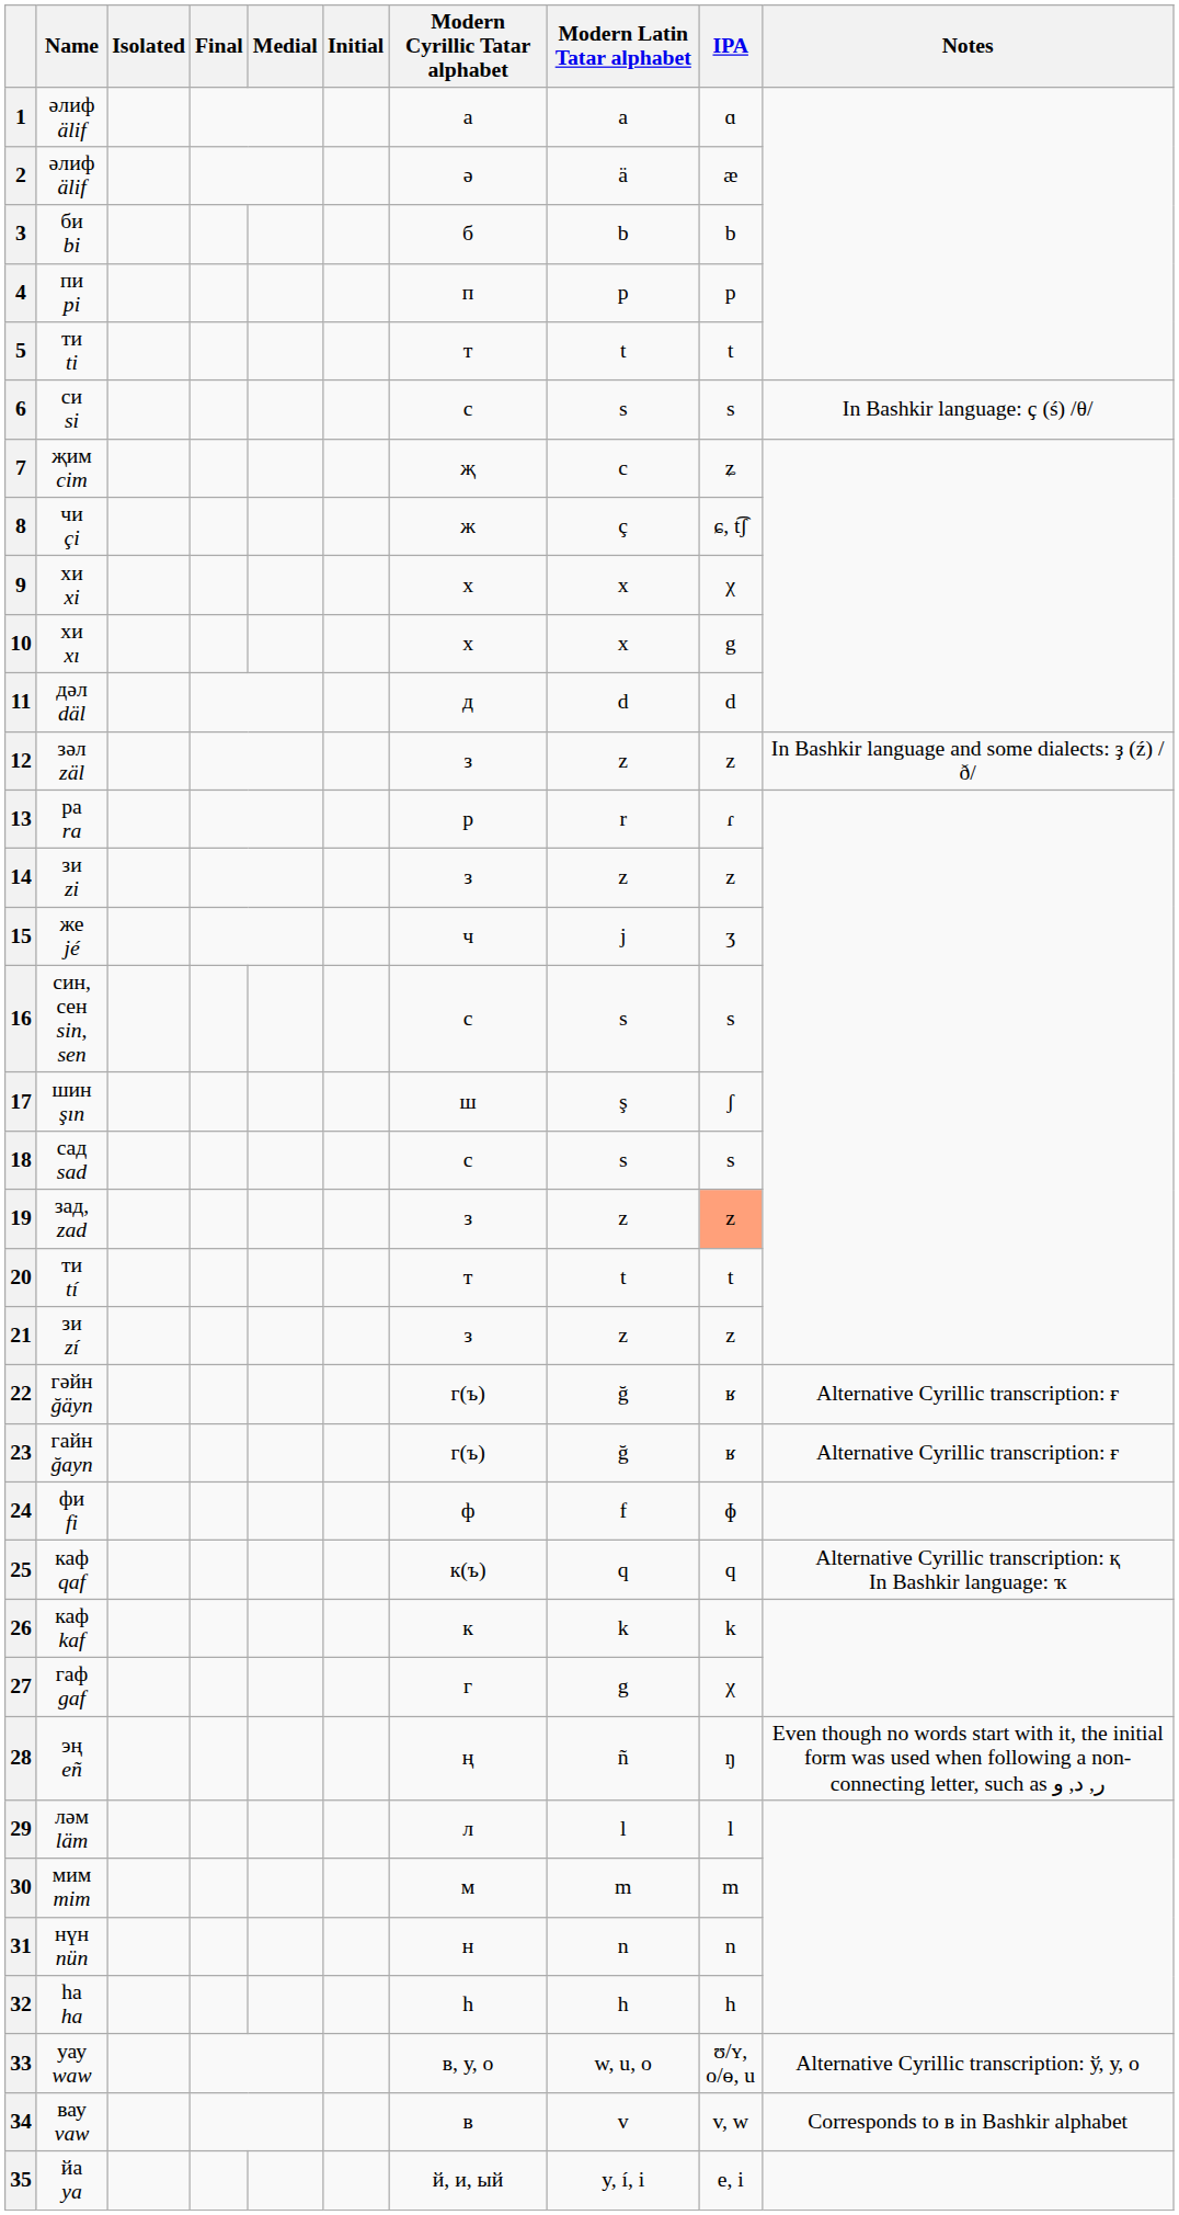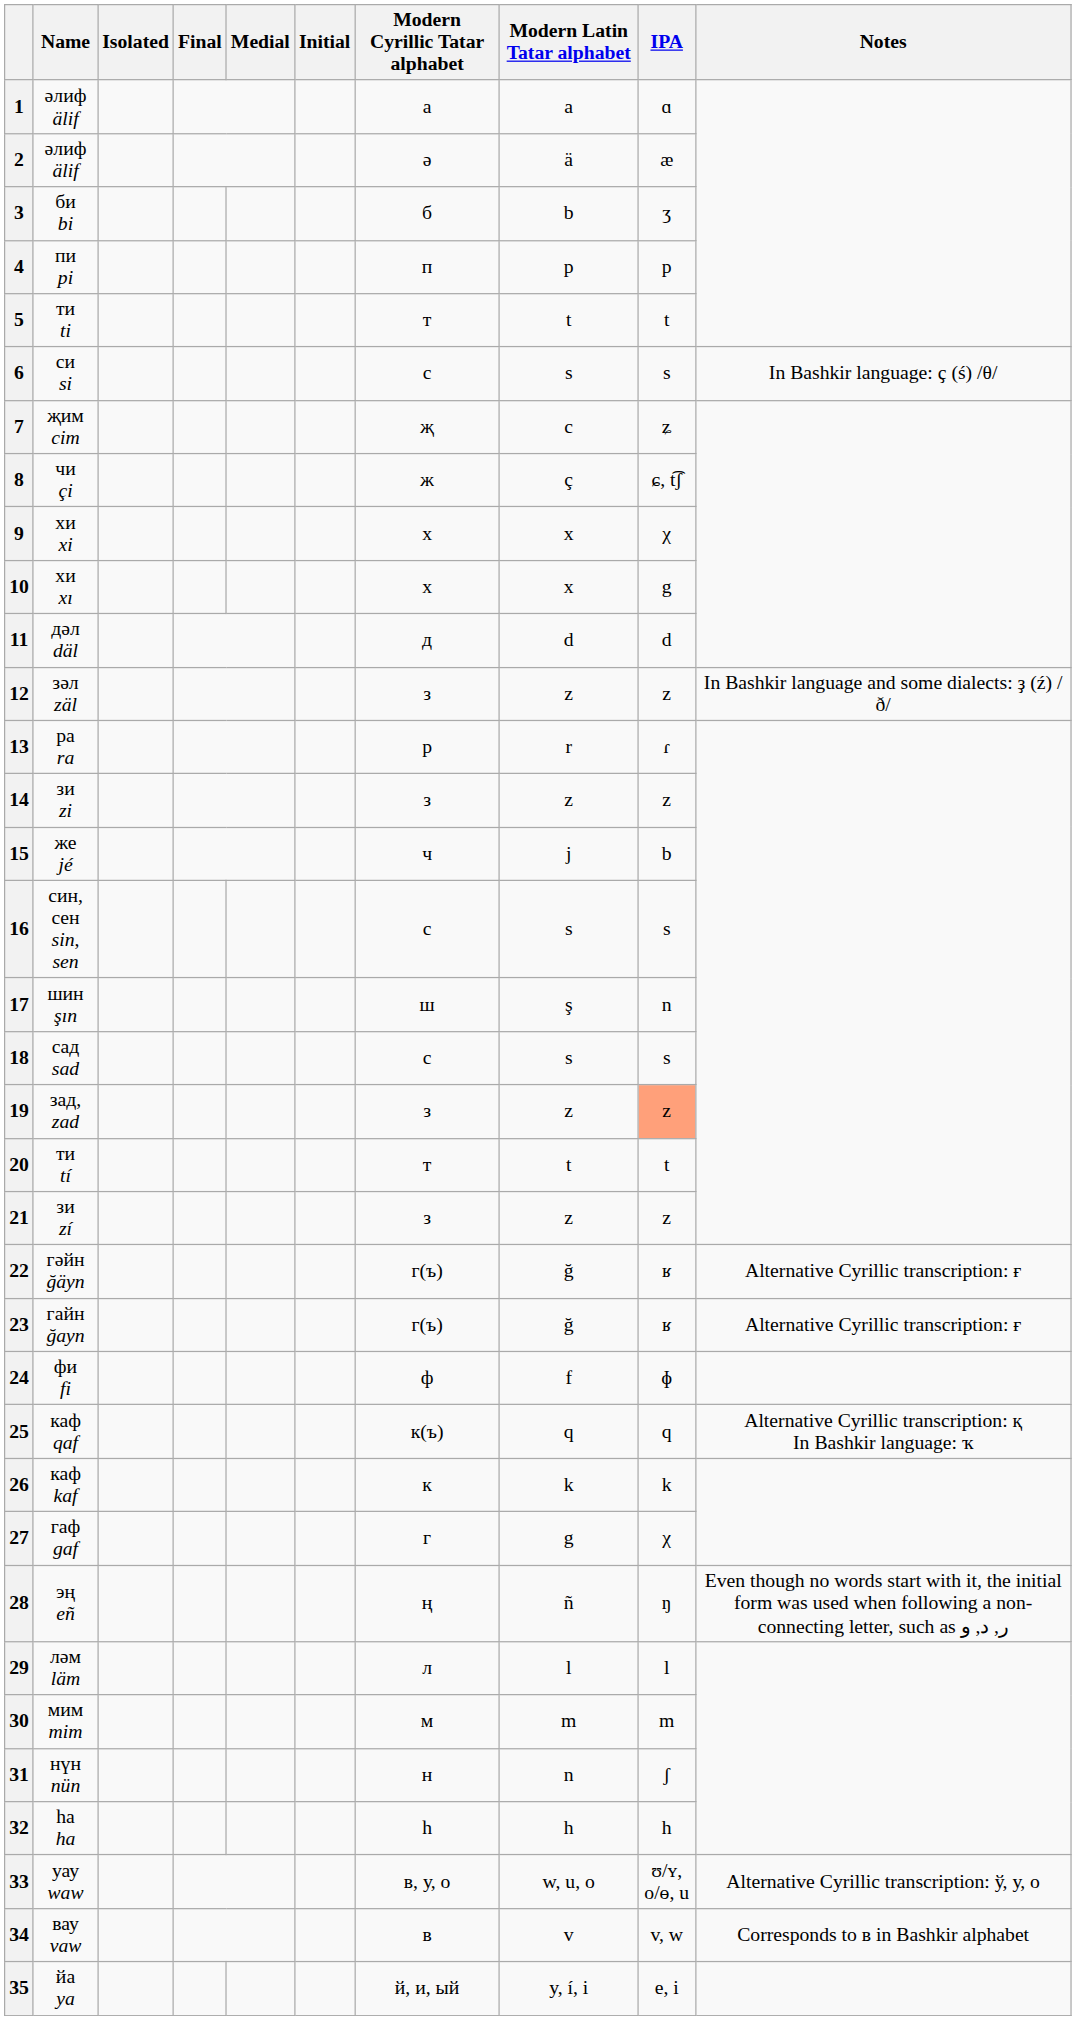 <table class="wikitable" style="text-align:center;">
 <tr>
 <th></th>
 <th>Name</th>
 <th>Isolated</th>
 <th>Final</th>
 <th>Medial</th>
 <th>Initial</th>
 <th>Modern Cyrillic Tatar alphabet</th>
 <th>Modern Latin <a href='#'>Tatar alphabet</a></th>
 <th><a href='#'>IPA</a></th>
 <th>Notes</th>
 </tr>
 <tr>
 <th>1</th>
 <td>әлиф<br><em>älif</em></td>
 <td><span></span></td>
 <td colspan="2"><span></span></td>
 <td><span></span></td>
 <td>а</td>
 <td>a</td>
 <td>ɑ</td>
 </tr>
 <tr>
 <th>2</th>
 <td>әлиф<br><em>älif</em></td>
 <td><span></span></td>
 <td colspan="2"><span></span></td>
 <td><span></span></td>
 <td>ә</td>
 <td>ä</td>
 <td>æ</td>
 </tr>
 <tr>
 <th>3</th>
 <td>би<br><em>bi</em></td>
 <td><span></span></td>
 <td><span></span></td>
 <td><span></span></td>
 <td><span></span></td>
 <td>б</td>
 <td>b</td>
-<td>b</td>
+<td>ʒ</td>
 </tr>
 <tr>
 <th>4</th>
 <td>пи<br><em>pi</em></td>
 <td><span></span></td>
 <td><span></span></td>
 <td><span></span></td>
 <td><span></span></td>
 <td>п</td>
 <td>p</td>
 <td>p</td>
 </tr>
 <tr>
 <th>5</th>
 <td>ти<br><em>ti</em></td>
 <td><span></span></td>
 <td><span></span></td>
 <td><span></span></td>
 <td><span></span></td>
 <td>т</td>
 <td>t</td>
 <td>t</td>
 </tr>
 <tr>
 <th>6</th>
 <td>си<br><em>si</em></td>
 <td><span></span></td>
 <td><span></span></td>
 <td><span></span></td>
 <td><span></span></td>
 <td>с</td>
 <td>s</td>
 <td>s</td>
 <td>In Bashkir language: ҫ (ś) /θ/</td>
 </tr>
 <tr>
 <th>7</th>
 <td>җим<br><em>cim</em></td>
 <td><span></span></td>
 <td><span></span></td>
 <td><span></span></td>
 <td><span></span></td>
 <td>җ</td>
 <td>c</td>
 <td>ʑ</td>
 </tr>
 <tr>
 <th>8</th>
 <td>чи<br><em>çi</em></td>
 <td><span></span></td>
 <td><span></span></td>
 <td><span></span></td>
 <td><span></span></td>
 <td>ж</td>
 <td>ç</td>
 <td>ɕ, t͡ʃ</td>
 </tr>
 <tr>
 <th>9</th>
 <td>хи<br><em>xi</em></td>
 <td><span></span></td>
 <td><span></span></td>
 <td><span></span></td>
 <td><span></span></td>
 <td>х</td>
 <td>x</td>
 <td>χ</td>
 </tr>
 <tr>
 <th>10</th>
 <td>хи<br><em>xı</em></td>
 <td><span></span></td>
 <td><span></span></td>
 <td><span></span></td>
 <td><span></span></td>
 <td>х</td>
 <td>x</td>
 <td>g</td>
 </tr>
 <tr>
 <th>11</th>
 <td>дәл<br><em>däl</em></td>
 <td><span></span></td>
 <td colspan="2"><span></span></td>
 <td><span></span></td>
 <td>д</td>
 <td>d</td>
 <td>d</td>
 </tr>
 <tr>
 <th>12</th>
 <td>зәл<br><em>zäl</em></td>
 <td><span></span></td>
 <td colspan="2"><span></span></td>
 <td><span></span></td>
 <td>з</td>
 <td>z</td>
 <td>z</td>
 <td>In Bashkir language and some dialects: ҙ (ź) /ð/</td>
 </tr>
 <tr>
 <th>13</th>
 <td>ра<br><em>ra</em></td>
 <td><span></span></td>
 <td colspan="2"><span></span></td>
 <td><span></span></td>
 <td>р</td>
 <td>r</td>
 <td>ɾ</td>
 </tr>
 <tr>
 <th>14</th>
 <td>зи<br><em>zi</em></td>
 <td><span></span></td>
 <td colspan="2"><span></span></td>
 <td><span></span></td>
 <td>з</td>
 <td>z</td>
 <td>z</td>
 </tr>
 <tr>
 <th>15</th>
 <td>же<br><em>jé</em></td>
 <td><span></span></td>
 <td colspan="2"><span></span></td>
 <td><span></span></td>
 <td>ч</td>
 <td>j</td>
-<td>ʒ</td>
+<td>b</td>
 </tr>
 <tr>
 <th>16</th>
 <td>син, сен<br><em>sin</em>, <em>sen</em></td>
 <td><span></span></td>
 <td><span></span></td>
 <td><span></span></td>
 <td><span></span></td>
 <td>с</td>
 <td>s</td>
 <td>s</td>
 </tr>
 <tr>
 <th>17</th>
 <td>шин<br><em>şın</em></td>
 <td><span></span></td>
 <td><span></span></td>
 <td><span></span></td>
 <td><span></span></td>
 <td>ш</td>
 <td>ş</td>
-<td>ʃ</td>
+<td>n</td>
 </tr>
 <tr>
 <th>18</th>
 <td>сад<br><em>sad</em></td>
 <td><span></span></td>
 <td><span></span></td>
 <td><span></span></td>
 <td><span></span></td>
 <td>с</td>
 <td>s</td>
 <td>s</td>
 </tr>
 <tr>
 <th>19</th>
 <td>зад, <em>zad</em></td>
 <td><span></span></td>
 <td><span></span></td>
 <td><span></span></td>
 <td><span></span></td>
 <td>з</td>
 <td>z</td>
 <td style="background: lightsalmon;">z</td>
 </tr>
 <tr>
 <th>20</th>
 <td>ти<br><em>tí</em></td>
 <td><span></span></td>
 <td><span></span></td>
 <td><span></span></td>
 <td><span></span></td>
 <td>т</td>
 <td>t</td>
 <td>t</td>
 </tr>
 <tr>
 <th>21</th>
 <td>зи<br><em>zí</em></td>
 <td><span></span></td>
 <td><span></span></td>
 <td><span></span></td>
 <td><span></span></td>
 <td>з</td>
 <td>z</td>
 <td>z</td>
 </tr>
 <tr>
 <th>22</th>
 <td>гәйн<br><em>ğäyn</em></td>
 <td><span></span></td>
 <td><span></span></td>
 <td><span></span></td>
 <td><span></span></td>
 <td>г(ъ)</td>
 <td>ğ</td>
 <td>ʁ</td>
 <td>Alternative Cyrillic transcription: ғ</td>
 </tr>
 <tr>
 <th>23</th>
 <td>гайн<br><em>ğayn</em></td>
 <td><span></span></td>
 <td><span></span></td>
 <td><span></span></td>
 <td><span></span></td>
 <td>г(ъ)</td>
 <td>ğ</td>
 <td>ʁ</td>
 <td>Alternative Cyrillic transcription: ғ</td>
 </tr>
 <tr>
 <th>24</th>
 <td>фи<br><em>fi</em></td>
 <td><span></span></td>
 <td><span></span></td>
 <td><span></span></td>
 <td><span></span></td>
 <td>ф</td>
 <td>f</td>
 <td>ɸ</td>
 </tr>
 <tr>
 <th>25</th>
 <td>каф<br><em>qaf</em></td>
 <td><span></span></td>
 <td><span></span></td>
 <td><span></span></td>
 <td><span></span></td>
 <td>к(ъ)</td>
 <td>q</td>
 <td>q</td>
 <td>Alternative Cyrillic transcription: қ<br>In Bashkir language: ҡ</td>
 </tr>
 <tr>
 <th>26</th>
 <td>каф<br><em>kaf</em></td>
 <td><span></span></td>
 <td><span></span></td>
 <td><span></span></td>
 <td><span></span></td>
 <td>к</td>
 <td>k</td>
 <td>k</td>
 </tr>
 <tr>
 <th>27</th>
 <td>гаф<br><em>gaf</em></td>
 <td><span></span></td>
 <td><span></span></td>
 <td><span></span></td>
 <td><span></span></td>
 <td>г</td>
 <td>g</td>
 <td>χ</td>
 </tr>
 <tr>
 <th>28</th>
 <td>эң<br><em>eñ</em></td>
 <td><span></span></td>
 <td><span></span></td>
 <td><span></span></td>
 <td><span></span></td>
 <td>ң</td>
 <td>ñ</td>
 <td>ŋ</td>
 <td>Even though no words start with it, the initial form was used when following a non-connecting letter, such as ر, د, و</td>
 </tr>
 <tr>
 <th>29</th>
 <td>ләм<br><em>läm</em></td>
 <td><span></span></td>
 <td><span></span></td>
 <td><span></span></td>
 <td><span></span></td>
 <td>л</td>
 <td>l</td>
 <td>l</td>
 </tr>
 <tr>
 <th>30</th>
 <td>мим<br><em>mim</em></td>
 <td><span></span></td>
 <td><span></span></td>
 <td><span></span></td>
 <td><span></span></td>
 <td>м</td>
 <td>m</td>
 <td>m</td>
 </tr>
 <tr>
 <th>31</th>
 <td>нүн<br><em>nün</em></td>
 <td><span></span></td>
 <td><span></span></td>
 <td><span></span></td>
 <td><span></span></td>
 <td>н</td>
 <td>n</td>
-<td>n</td>
+<td>ʃ</td>
 </tr>
 <tr>
 <th>32</th>
 <td>һа<br><em>ha</em></td>
 <td><span></span></td>
 <td><span></span></td>
 <td><span></span></td>
 <td><span></span></td>
 <td>һ</td>
 <td>h</td>
 <td>h</td>
 </tr>
 <tr>
 <th>33</th>
 <td>уау<br><em>waw</em></td>
 <td><span></span></td>
 <td colspan="2"><span></span></td>
 <td><span></span></td>
 <td>в, у, о</td>
 <td>w, u, o</td>
 <td>ʊ/ʏ, o/ɵ, u</td>
 <td>Alternative Cyrillic transcription: ў, у, о</td>
 </tr>
 <tr>
 <th>34</th>
 <td>вау<br><em>vaw</em></td>
 <td><span></span></td>
 <td colspan="2"><span></span></td>
 <td><span></span></td>
 <td>в</td>
 <td>v</td>
 <td>v, w</td>
 <td>Corresponds to в in Bashkir alphabet</td>
 </tr>
 <tr>
 <th>35</th>
 <td>йа<br><em>ya</em></td>
 <td><span></span></td>
 <td><span></span></td>
 <td><span></span></td>
 <td><span></span></td>
 <td>й, и, ый</td>
 <td>y, í, i</td>
 <td>e, i</td>
 </tr>
 </table>
